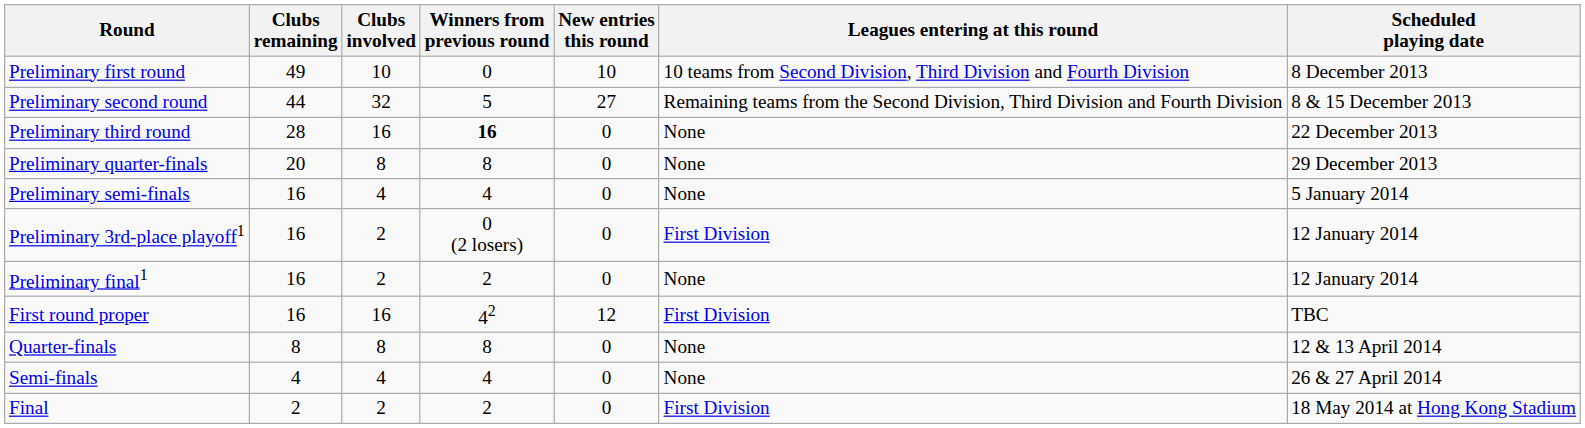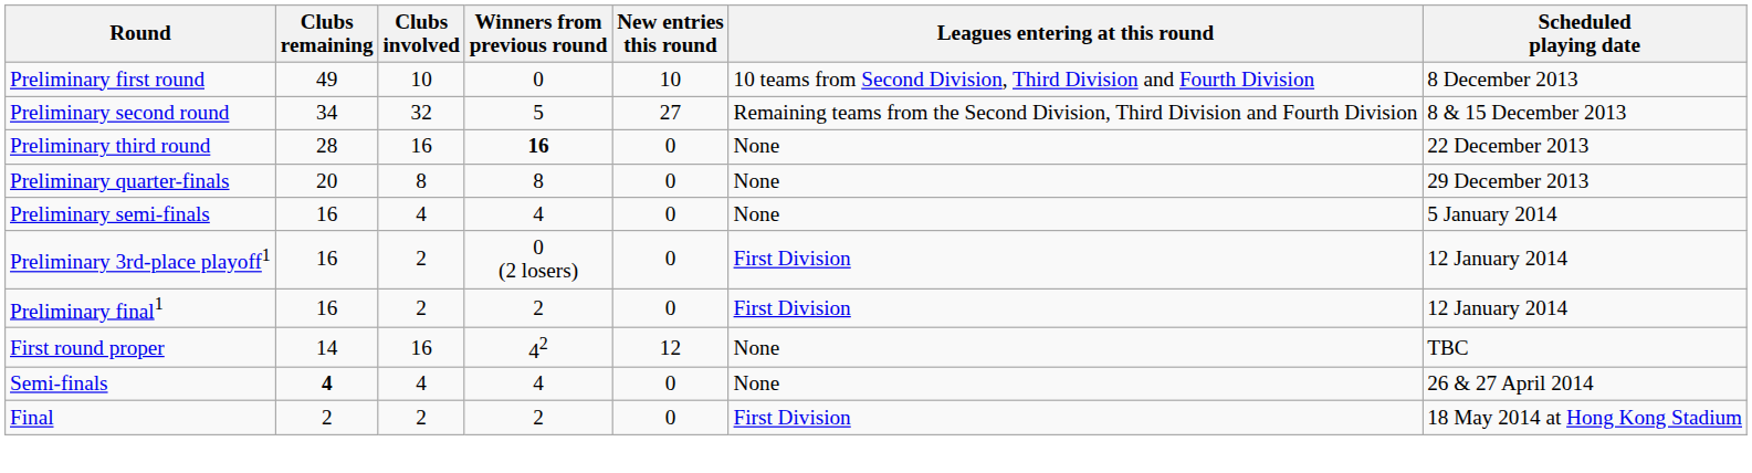 <table class="wikitable">
 <tr>
 <th>Round</th>
 <th>Clubs<br>remaining</th>
 <th>Clubs<br>involved</th>
 <th>Winners from<br>previous round</th>
 <th>New entries<br>this round</th>
 <th>Leagues entering at this round</th>
 <th>Scheduled<br>playing date</th>
 </tr>
 <tr>
 <td><a href='#'>Preliminary first round</a></td>
 <td style="text-align:center;">49</td>
 <td style="text-align:center;">10</td>
 <td style="text-align:center;">0</td>
 <td style="text-align:center;">10</td>
 <td>10 teams from <a href='#'>Second Division</a>, <a href='#'>Third Division</a> and <a href='#'>Fourth Division</a></td>
 <td>8 December 2013</td>
 </tr>
 <tr>
 <td><a href='#'>Preliminary second round</a></td>
-<td style="text-align:center;">44</td>
+<td style="text-align:center;">34</td>
 <td style="text-align:center;">32</td>
 <td style="text-align:center;">5</td>
 <td style="text-align:center;">27</td>
 <td>Remaining teams from the Second Division, Third Division and Fourth Division</td>
 <td>8 & 15 December 2013</td>
 </tr>
 <tr>
 <td><a href='#'>Preliminary third round</a></td>
 <td style="text-align:center;">28</td>
 <td style="text-align:center;">16</td>
 <td style="text-align:center;"><strong>16</strong></td>
 <td style="text-align:center;">0</td>
 <td>None</td>
 <td>22 December 2013</td>
 </tr>
 <tr>
 <td><a href='#'>Preliminary quarter-finals</a></td>
 <td style="text-align:center;">20</td>
 <td style="text-align:center;">8</td>
 <td style="text-align:center;">8</td>
 <td style="text-align:center;">0</td>
 <td>None</td>
 <td>29 December 2013</td>
 </tr>
 <tr>
 <td><a href='#'>Preliminary semi-finals</a></td>
 <td style="text-align:center;">16</td>
 <td style="text-align:center;">4</td>
 <td style="text-align:center;">4</td>
 <td style="text-align:center;">0</td>
 <td>None</td>
 <td>5 January 2014</td>
 </tr>
 <tr>
 <td><a href='#'>Preliminary 3rd-place playoff</a><sup>1</sup></td>
 <td style="text-align:center;">16</td>
 <td style="text-align:center;">2</td>
 <td style="text-align:center;">0<br>(2 losers)</td>
 <td style="text-align:center;">0</td>
 <td><a href='#'>First Division</a></td>
 <td>12 January 2014</td>
 </tr>
 <tr>
 <td><a href='#'>Preliminary final</a><sup>1</sup></td>
 <td style="text-align:center;">16</td>
 <td style="text-align:center;">2</td>
 <td style="text-align:center;">2</td>
 <td style="text-align:center;">0</td>
-<td>None</td>
+<td><a href='#'>First Division</a></td>
 <td>12 January 2014</td>
 </tr>
 <tr>
 <td><a href='#'>First round proper</a></td>
-<td style="text-align:center;">16</td>
+<td style="text-align:center;">14</td>
 <td style="text-align:center;">16</td>
 <td style="text-align:center;">4<sup>2</sup></td>
 <td style="text-align:center;">12</td>
-<td><a href='#'>First Division</a></td>
+<td>None</td>
 <td>TBC</td>
 </tr>
 <tr>
-<td><a href='#'>Quarter-finals</a></td>
-<td style="text-align:center;">8</td>
-<td style="text-align:center;">8</td>
-<td style="text-align:center;">8</td>
-<td style="text-align:center;">0</td>
-<td>None</td>
-<td>12 & 13 April 2014</td>
-</tr>
-<tr>
 <td><a href='#'>Semi-finals</a></td>
-<td style="text-align:center;">4</td>
+<td style="text-align:center;"><strong>4</strong></td>
 <td style="text-align:center;">4</td>
 <td style="text-align:center;">4</td>
 <td style="text-align:center;">0</td>
 <td>None</td>
 <td>26 & 27 April 2014</td>
 </tr>
 <tr>
 <td><a href='#'>Final</a></td>
 <td style="text-align:center;">2</td>
 <td style="text-align:center;">2</td>
 <td style="text-align:center;">2</td>
 <td style="text-align:center;">0</td>
 <td><a href='#'>First Division</a></td>
 <td>18 May 2014 at <a href='#'>Hong Kong Stadium</a></td>
 </tr>
 </table>
